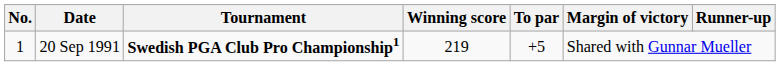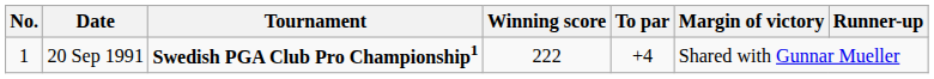 <table class="wikitable" style="font-size:95%;">
 <tr>
 <th>No.</th>
 <th>Date</th>
 <th>Tournament</th>
 <th>Winning score</th>
 <th>To par</th>
 <th>Margin of victory</th>
 <th>Runner-up</th>
 </tr>
 <tr>
 <td align=center>1</td>
 <td>20 Sep 1991</td>
 <td><strong>Swedish PGA Club Pro Championship<sup>1</sup></strong></td>
-<td align=center>219</td>
-<td align=center>+5</td>
+<td align=center>222</td>
+<td align=center>+4</td>
 <td colspan="2">Shared with   <a href='#'>Gunnar Mueller</a></td>
 </tr>
 </table>
